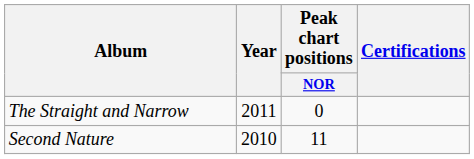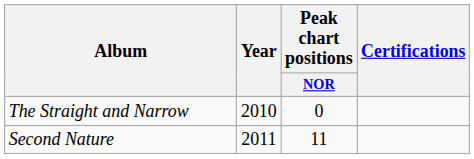 <table class="wikitable">
 <tr>
 <th rowspan="2" width="200" align="center">Album</th>
 <th rowspan="2" align="center">Year</th>
 <th colspan="1" align="center">Peak chart positions</th>
 <th rowspan="2" align="center"><a href='#'>Certifications</a></th>
 </tr>
 <tr>
 <th style="width:3em;font-size:80%"><a href='#'>NOR</a><br></th>
 </tr>
 <tr>
 <td><em>The Straight and Narrow</em></td>
-<td align="center">2011</td>
+<td align="center">2010</td>
 <td align="center">0</td>
 <td></td>
 </tr>
 <tr>
 <td><em>Second Nature</em></td>
-<td align="center">2010</td>
+<td align="center">2011</td>
 <td align="center">11</td>
 <td></td>
 </tr>
 </table>
